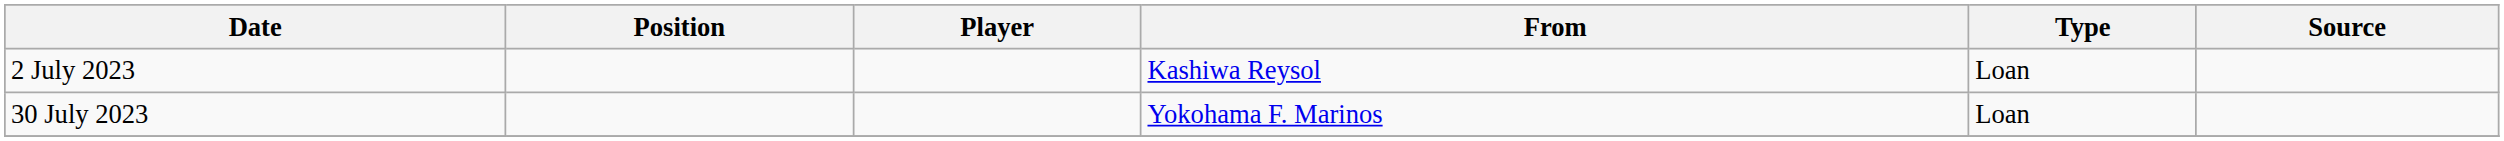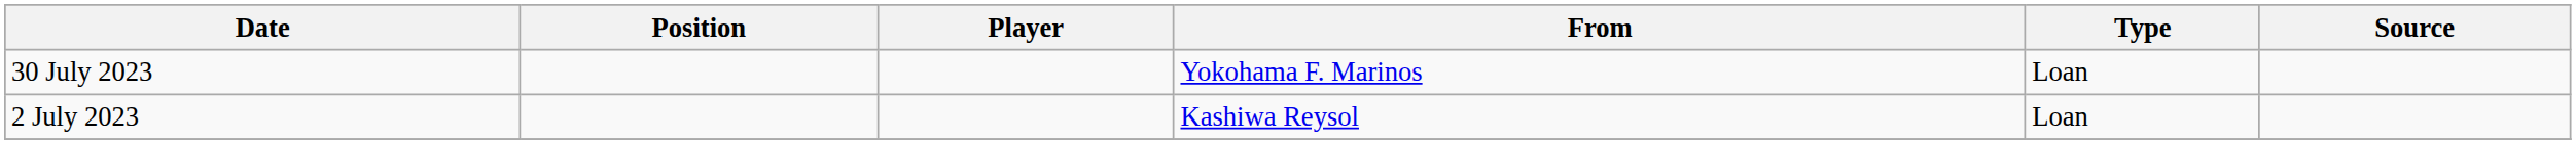 <table class="wikitable sortable" style="width:90%; text-align:center; font-size:95%; text-align:left;">
 <tr>
 <th>Date</th>
 <th>Position</th>
 <th>Player</th>
 <th>From</th>
 <th>Type</th>
 <th>Source</th>
 </tr>
 <tr>
+<td>30 July 2023</td>
+<td></td>
+<td></td>
+<td> <a href='#'>Yokohama F. Marinos</a></td>
+<td>Loan</td>
+<td></td>
+</tr>
+<tr>
 <td>2 July 2023</td>
 <td></td>
 <td></td>
 <td> <a href='#'>Kashiwa Reysol</a></td>
 <td>Loan</td>
 <td></td>
 </tr>
 <tr>
-<td>30 July 2023</td>
-<td></td>
-<td></td>
-<td> <a href='#'>Yokohama F. Marinos</a></td>
-<td>Loan</td>
-<td></td>
-</tr>
-<tr>
 </tr>
 </table>
